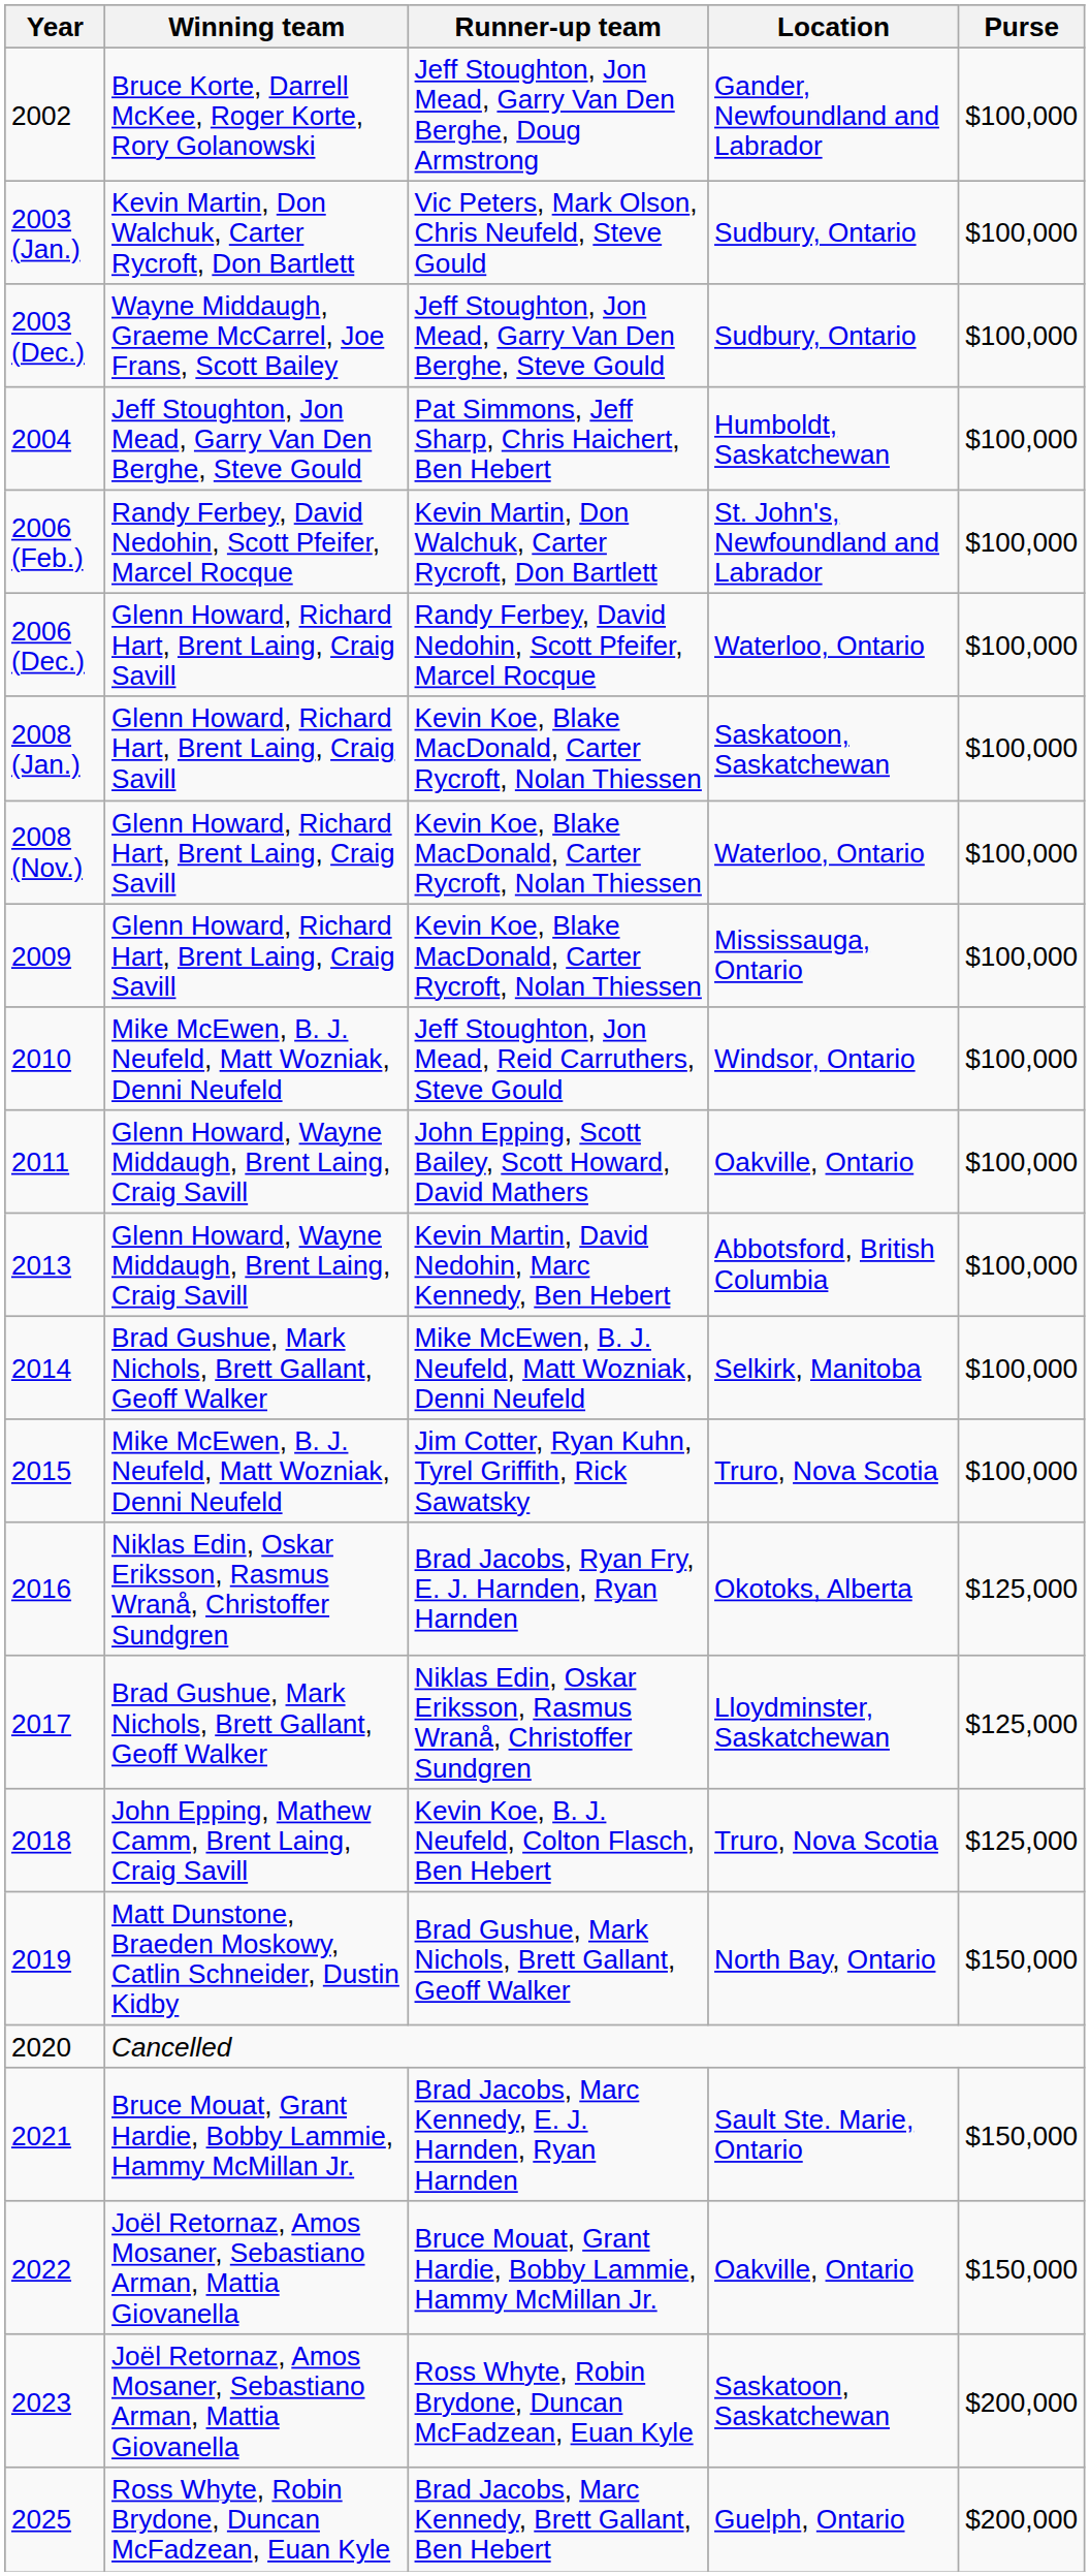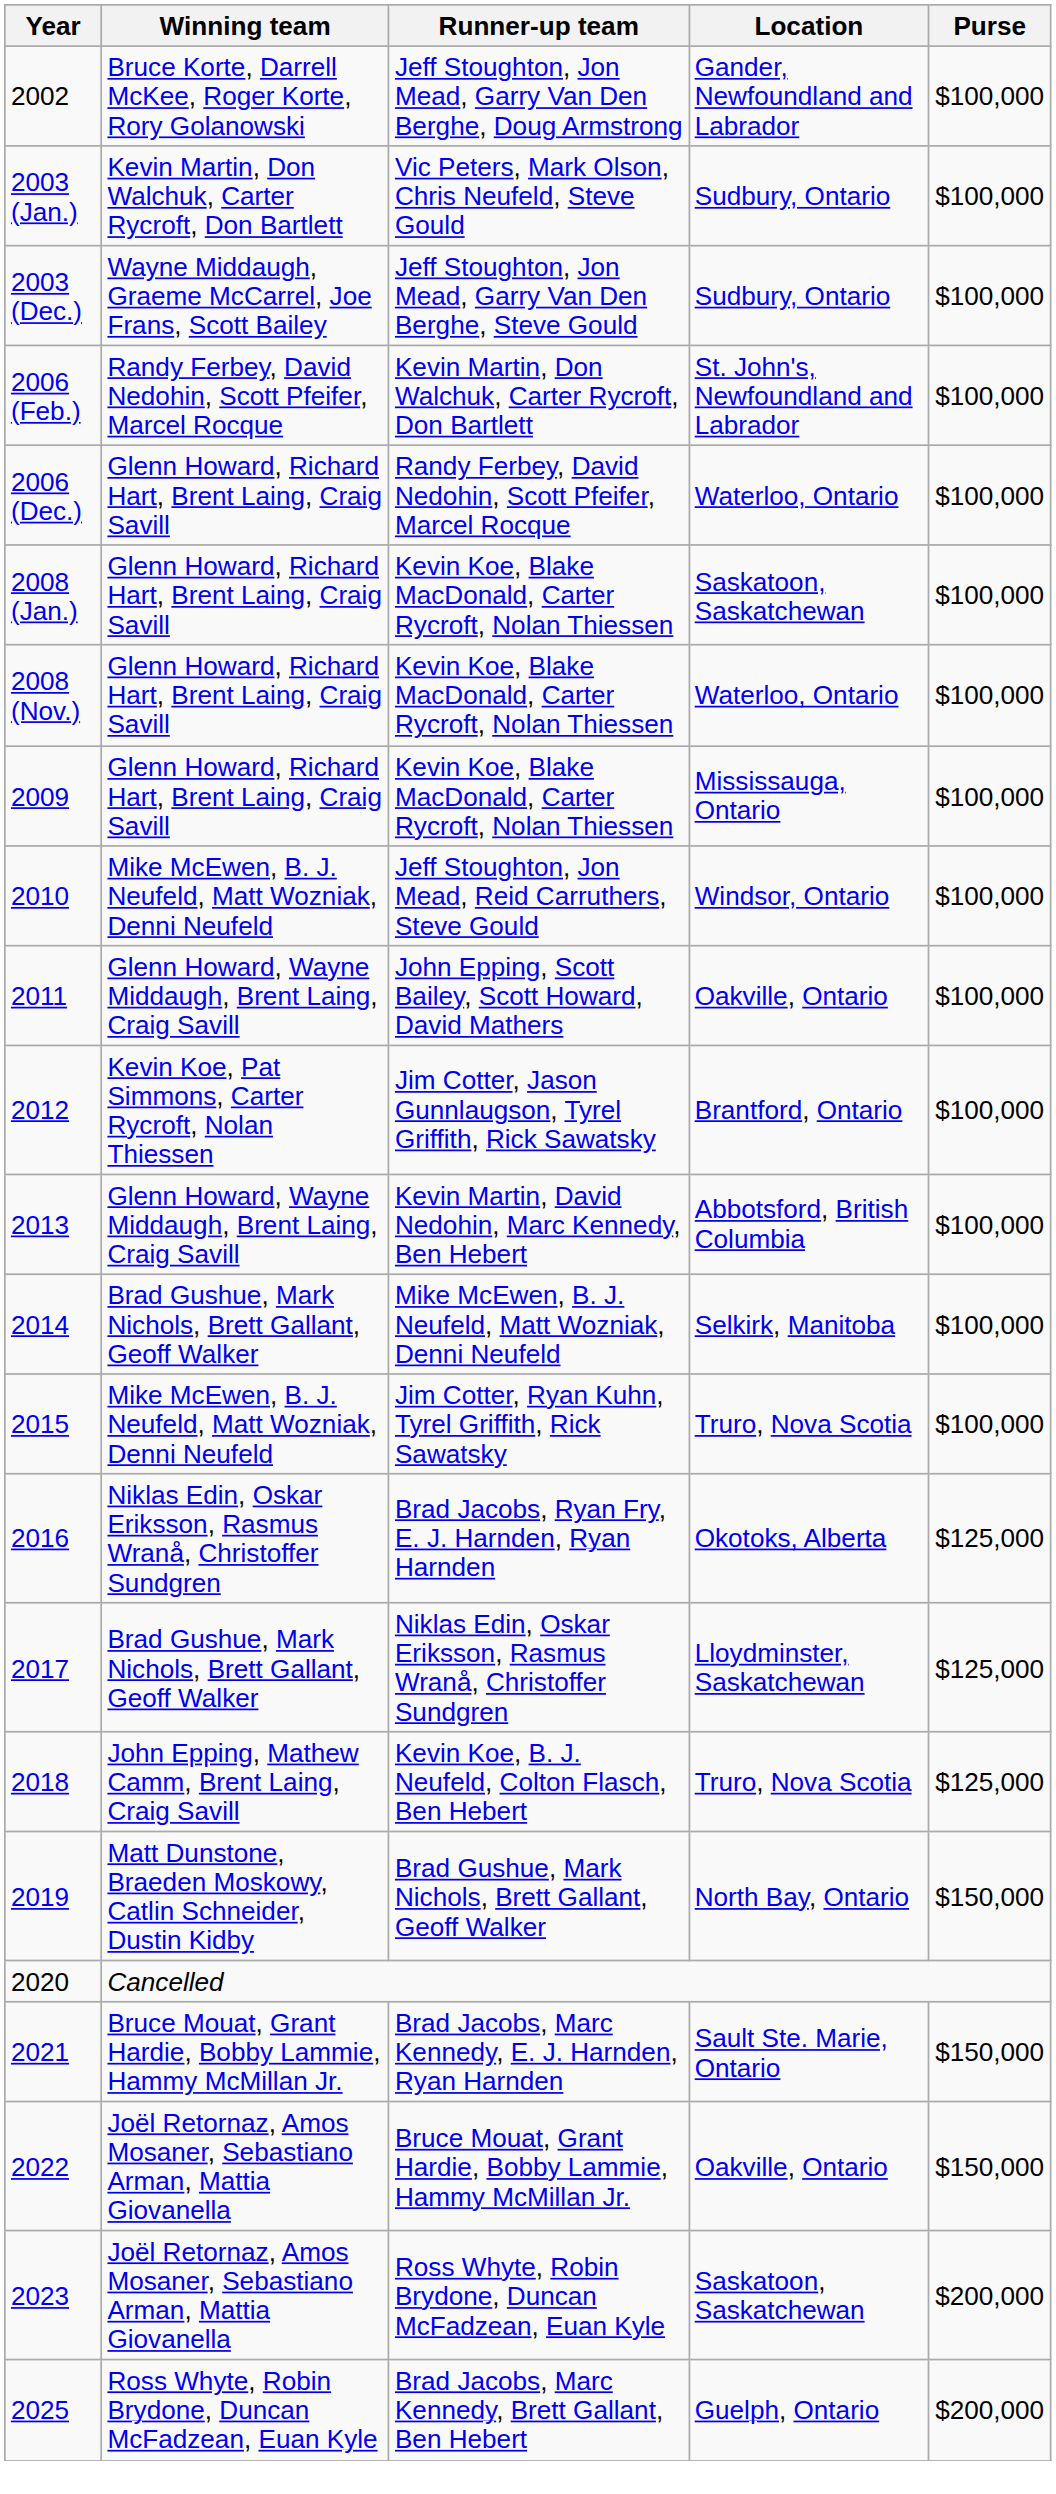 <table class="wikitable" style="font-size:95%;">
 <tr>
 <th scope="col">Year</th>
 <th scope="col">Winning team</th>
 <th scope="col">Runner-up team</th>
 <th scope="col">Location</th>
 <th scope="col">Purse</th>
 </tr>
 <tr>
 <td>2002</td>
 <td> <a href='#'>Bruce Korte</a>, <a href='#'>Darrell McKee</a>, <a href='#'>Roger Korte</a>, <a href='#'>Rory Golanowski</a></td>
 <td> <a href='#'>Jeff Stoughton</a>, <a href='#'>Jon Mead</a>, <a href='#'>Garry Van Den Berghe</a>, <a href='#'>Doug Armstrong</a></td>
 <td><a href='#'>Gander, Newfoundland and Labrador</a></td>
 <td>$100,000</td>
 </tr>
 <tr>
 <td><a href='#'>2003 (Jan.)</a></td>
 <td> <a href='#'>Kevin Martin</a>, <a href='#'>Don Walchuk</a>, <a href='#'>Carter Rycroft</a>, <a href='#'>Don Bartlett</a></td>
 <td> <a href='#'>Vic Peters</a>, <a href='#'>Mark Olson</a>, <a href='#'>Chris Neufeld</a>, <a href='#'>Steve Gould</a></td>
 <td><a href='#'>Sudbury, Ontario</a></td>
 <td>$100,000</td>
 </tr>
 <tr>
 <td><a href='#'>2003 (Dec.)</a></td>
 <td> <a href='#'>Wayne Middaugh</a>, <a href='#'>Graeme McCarrel</a>, <a href='#'>Joe Frans</a>, <a href='#'>Scott Bailey</a></td>
 <td> <a href='#'>Jeff Stoughton</a>, <a href='#'>Jon Mead</a>, <a href='#'>Garry Van Den Berghe</a>, <a href='#'>Steve Gould</a></td>
 <td><a href='#'>Sudbury, Ontario</a></td>
-<td>$100,000</td>
-</tr>
-<tr>
-<td><a href='#'>2004</a></td>
-<td> <a href='#'>Jeff Stoughton</a>, <a href='#'>Jon Mead</a>, <a href='#'>Garry Van Den Berghe</a>, <a href='#'>Steve Gould</a></td>
-<td> <a href='#'>Pat Simmons</a>, <a href='#'>Jeff Sharp</a>, <a href='#'>Chris Haichert</a>, <a href='#'>Ben Hebert</a></td>
-<td><a href='#'>Humboldt, Saskatchewan</a></td>
 <td>$100,000</td>
 </tr>
 <tr>
 <td><a href='#'>2006 (Feb.)</a></td>
 <td> <a href='#'>Randy Ferbey</a>, <a href='#'>David Nedohin</a>, <a href='#'>Scott Pfeifer</a>, <a href='#'>Marcel Rocque</a></td>
 <td> <a href='#'>Kevin Martin</a>, <a href='#'>Don Walchuk</a>, <a href='#'>Carter Rycroft</a>, <a href='#'>Don Bartlett</a></td>
 <td><a href='#'>St. John's, Newfoundland and Labrador</a></td>
 <td>$100,000</td>
 </tr>
 <tr>
 <td><a href='#'>2006 (Dec.)</a></td>
 <td> <a href='#'>Glenn Howard</a>, <a href='#'>Richard Hart</a>, <a href='#'>Brent Laing</a>, <a href='#'>Craig Savill</a></td>
 <td> <a href='#'>Randy Ferbey</a>, <a href='#'>David Nedohin</a>, <a href='#'>Scott Pfeifer</a>, <a href='#'>Marcel Rocque</a></td>
 <td><a href='#'>Waterloo, Ontario</a></td>
 <td>$100,000</td>
 </tr>
 <tr>
 <td><a href='#'>2008 (Jan.)</a></td>
 <td> <a href='#'>Glenn Howard</a>, <a href='#'>Richard Hart</a>, <a href='#'>Brent Laing</a>, <a href='#'>Craig Savill</a></td>
 <td> <a href='#'>Kevin Koe</a>, <a href='#'>Blake MacDonald</a>, <a href='#'>Carter Rycroft</a>, <a href='#'>Nolan Thiessen</a></td>
 <td><a href='#'>Saskatoon, Saskatchewan</a></td>
 <td>$100,000</td>
 </tr>
 <tr>
 <td><a href='#'>2008 (Nov.)</a></td>
 <td> <a href='#'>Glenn Howard</a>, <a href='#'>Richard Hart</a>, <a href='#'>Brent Laing</a>, <a href='#'>Craig Savill</a></td>
 <td> <a href='#'>Kevin Koe</a>, <a href='#'>Blake MacDonald</a>, <a href='#'>Carter Rycroft</a>, <a href='#'>Nolan Thiessen</a></td>
 <td><a href='#'>Waterloo, Ontario</a></td>
 <td>$100,000</td>
 </tr>
 <tr>
 <td><a href='#'>2009</a></td>
 <td> <a href='#'>Glenn Howard</a>, <a href='#'>Richard Hart</a>, <a href='#'>Brent Laing</a>, <a href='#'>Craig Savill</a></td>
 <td> <a href='#'>Kevin Koe</a>, <a href='#'>Blake MacDonald</a>, <a href='#'>Carter Rycroft</a>, <a href='#'>Nolan Thiessen</a></td>
 <td><a href='#'>Mississauga, Ontario</a></td>
 <td>$100,000</td>
 </tr>
 <tr>
 <td><a href='#'>2010</a></td>
 <td> <a href='#'>Mike McEwen</a>, <a href='#'>B. J. Neufeld</a>, <a href='#'>Matt Wozniak</a>, <a href='#'>Denni Neufeld</a></td>
 <td> <a href='#'>Jeff Stoughton</a>, <a href='#'>Jon Mead</a>, <a href='#'>Reid Carruthers</a>, <a href='#'>Steve Gould</a></td>
 <td><a href='#'>Windsor, Ontario</a></td>
 <td>$100,000</td>
 </tr>
 <tr>
 <td><a href='#'>2011</a></td>
 <td> <a href='#'>Glenn Howard</a>, <a href='#'>Wayne Middaugh</a>, <a href='#'>Brent Laing</a>, <a href='#'>Craig Savill</a></td>
 <td> <a href='#'>John Epping</a>, <a href='#'>Scott Bailey</a>, <a href='#'>Scott Howard</a>, <a href='#'>David Mathers</a></td>
 <td><a href='#'>Oakville</a>, <a href='#'>Ontario</a></td>
+<td>$100,000</td>
+</tr>
+<tr>
+<td><a href='#'>2012</a></td>
+<td> <a href='#'>Kevin Koe</a>, <a href='#'>Pat Simmons</a>, <a href='#'>Carter Rycroft</a>, <a href='#'>Nolan Thiessen</a></td>
+<td> <a href='#'>Jim Cotter</a>, <a href='#'>Jason Gunnlaugson</a>, <a href='#'>Tyrel Griffith</a>, <a href='#'>Rick Sawatsky</a></td>
+<td><a href='#'>Brantford</a>, <a href='#'>Ontario</a></td>
 <td>$100,000</td>
 </tr>
 <tr>
 <td><a href='#'>2013</a></td>
 <td> <a href='#'>Glenn Howard</a>, <a href='#'>Wayne Middaugh</a>, <a href='#'>Brent Laing</a>, <a href='#'>Craig Savill</a></td>
 <td> <a href='#'>Kevin Martin</a>, <a href='#'>David Nedohin</a>, <a href='#'>Marc Kennedy</a>, <a href='#'>Ben Hebert</a></td>
 <td><a href='#'>Abbotsford</a>, <a href='#'>British Columbia</a></td>
 <td>$100,000</td>
 </tr>
 <tr>
 <td><a href='#'>2014</a></td>
 <td> <a href='#'>Brad Gushue</a>, <a href='#'>Mark Nichols</a>, <a href='#'>Brett Gallant</a>, <a href='#'>Geoff Walker</a></td>
 <td> <a href='#'>Mike McEwen</a>, <a href='#'>B. J. Neufeld</a>, <a href='#'>Matt Wozniak</a>, <a href='#'>Denni Neufeld</a></td>
 <td><a href='#'>Selkirk</a>, <a href='#'>Manitoba</a></td>
 <td>$100,000</td>
 </tr>
 <tr>
 <td><a href='#'>2015</a></td>
 <td> <a href='#'>Mike McEwen</a>, <a href='#'>B. J. Neufeld</a>, <a href='#'>Matt Wozniak</a>, <a href='#'>Denni Neufeld</a></td>
 <td> <a href='#'>Jim Cotter</a>, <a href='#'>Ryan Kuhn</a>, <a href='#'>Tyrel Griffith</a>, <a href='#'>Rick Sawatsky</a></td>
 <td><a href='#'>Truro</a>, <a href='#'>Nova Scotia</a></td>
 <td>$100,000</td>
 </tr>
 <tr>
 <td><a href='#'>2016</a></td>
 <td> <a href='#'>Niklas Edin</a>, <a href='#'>Oskar Eriksson</a>, <a href='#'>Rasmus Wranå</a>, <a href='#'>Christoffer Sundgren</a></td>
 <td> <a href='#'>Brad Jacobs</a>, <a href='#'>Ryan Fry</a>, <a href='#'>E. J. Harnden</a>, <a href='#'>Ryan Harnden</a></td>
 <td><a href='#'>Okotoks, Alberta</a></td>
 <td>$125,000</td>
 </tr>
 <tr>
 <td><a href='#'>2017</a></td>
 <td> <a href='#'>Brad Gushue</a>, <a href='#'>Mark Nichols</a>, <a href='#'>Brett Gallant</a>, <a href='#'>Geoff Walker</a></td>
 <td> <a href='#'>Niklas Edin</a>, <a href='#'>Oskar Eriksson</a>, <a href='#'>Rasmus Wranå</a>, <a href='#'>Christoffer Sundgren</a></td>
 <td><a href='#'>Lloydminster, Saskatchewan</a></td>
 <td>$125,000</td>
 </tr>
 <tr>
 <td><a href='#'>2018</a></td>
 <td> <a href='#'>John Epping</a>, <a href='#'>Mathew Camm</a>, <a href='#'>Brent Laing</a>, <a href='#'>Craig Savill</a></td>
 <td> <a href='#'>Kevin Koe</a>, <a href='#'>B. J. Neufeld</a>, <a href='#'>Colton Flasch</a>, <a href='#'>Ben Hebert</a></td>
 <td><a href='#'>Truro</a>, <a href='#'>Nova Scotia</a></td>
 <td>$125,000</td>
 </tr>
 <tr>
 <td><a href='#'>2019</a></td>
 <td> <a href='#'>Matt Dunstone</a>, <a href='#'>Braeden Moskowy</a>, <a href='#'>Catlin Schneider</a>, <a href='#'>Dustin Kidby</a></td>
 <td> <a href='#'>Brad Gushue</a>, <a href='#'>Mark Nichols</a>, <a href='#'>Brett Gallant</a>, <a href='#'>Geoff Walker</a></td>
 <td><a href='#'>North Bay</a>, <a href='#'>Ontario</a></td>
 <td>$150,000</td>
 </tr>
 <tr>
 <td>2020</td>
 <td colspan="4"><em>Cancelled</em></td>
 </tr>
 <tr>
 <td><a href='#'>2021</a></td>
 <td> <a href='#'>Bruce Mouat</a>, <a href='#'>Grant Hardie</a>, <a href='#'>Bobby Lammie</a>, <a href='#'>Hammy McMillan Jr.</a></td>
 <td> <a href='#'>Brad Jacobs</a>, <a href='#'>Marc Kennedy</a>, <a href='#'>E. J. Harnden</a>, <a href='#'>Ryan Harnden</a></td>
 <td><a href='#'>Sault Ste. Marie, Ontario</a></td>
 <td>$150,000</td>
 </tr>
 <tr>
 <td><a href='#'>2022</a></td>
 <td> <a href='#'>Joël Retornaz</a>, <a href='#'>Amos Mosaner</a>, <a href='#'>Sebastiano Arman</a>, <a href='#'>Mattia Giovanella</a></td>
 <td> <a href='#'>Bruce Mouat</a>, <a href='#'>Grant Hardie</a>, <a href='#'>Bobby Lammie</a>, <a href='#'>Hammy McMillan Jr.</a></td>
 <td><a href='#'>Oakville</a>, <a href='#'>Ontario</a></td>
 <td>$150,000</td>
 </tr>
 <tr>
 <td><a href='#'>2023</a></td>
 <td> <a href='#'>Joël Retornaz</a>, <a href='#'>Amos Mosaner</a>, <a href='#'>Sebastiano Arman</a>, <a href='#'>Mattia Giovanella</a></td>
 <td> <a href='#'>Ross Whyte</a>, <a href='#'>Robin Brydone</a>, <a href='#'>Duncan McFadzean</a>, <a href='#'>Euan Kyle</a></td>
 <td><a href='#'>Saskatoon</a>, <a href='#'>Saskatchewan</a></td>
 <td>$200,000</td>
 </tr>
 <tr>
 <td><a href='#'>2025</a></td>
 <td> <a href='#'>Ross Whyte</a>, <a href='#'>Robin Brydone</a>, <a href='#'>Duncan McFadzean</a>, <a href='#'>Euan Kyle</a></td>
 <td> <a href='#'>Brad Jacobs</a>, <a href='#'>Marc Kennedy</a>, <a href='#'>Brett Gallant</a>, <a href='#'>Ben Hebert</a></td>
 <td><a href='#'>Guelph</a>, <a href='#'>Ontario</a></td>
 <td>$200,000</td>
 </tr>
 </table>
